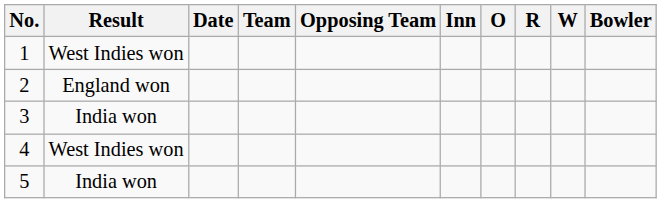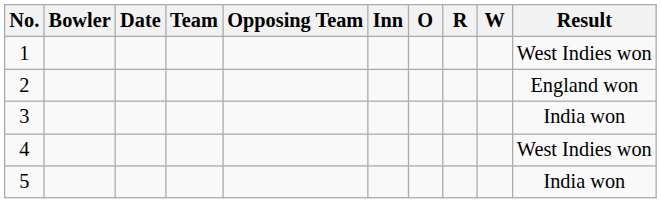 <table class="wikitable sortable" style="text-align:center">
 <tr>
 <th>No.</th>
-<th>Result</th>
+<th>Bowler</th>
 <th>Date</th>
 <th>Team</th>
 <th>Opposing Team</th>
 <th scope="col" style="width:20px;">Inn</th>
 <th scope="col" style="width:20px;">O</th>
 <th scope="col" style="width:20px;">R</th>
 <th scope="col" style="width:20px;">W</th>
-<th>Bowler</th>
+<th>Result</th>
 </tr>
 <tr>
 <td>1</td>
-<td>West Indies won</td>
 <td></td>
 <td></td>
 <td></td>
 <td></td>
 <td></td>
 <td></td>
 <td></td>
 <td></td>
+<td>West Indies won</td>
 </tr>
 <tr>
 <td>2</td>
-<td>England won</td>
 <td></td>
 <td></td>
 <td></td>
 <td></td>
 <td></td>
 <td></td>
 <td></td>
 <td></td>
+<td>England won</td>
 </tr>
 <tr>
 <td>3</td>
-<td>India won</td>
 <td></td>
 <td></td>
 <td></td>
 <td></td>
 <td></td>
 <td></td>
 <td></td>
 <td></td>
+<td>India won</td>
 </tr>
 <tr>
 <td>4</td>
-<td>West Indies won</td>
 <td></td>
 <td></td>
 <td></td>
 <td></td>
 <td></td>
 <td></td>
 <td></td>
 <td></td>
+<td>West Indies won</td>
 </tr>
 <tr>
 <td>5</td>
-<td>India won</td>
 <td></td>
 <td></td>
 <td></td>
 <td></td>
 <td></td>
 <td></td>
 <td></td>
 <td></td>
+<td>India won</td>
 </tr>
 </table>
